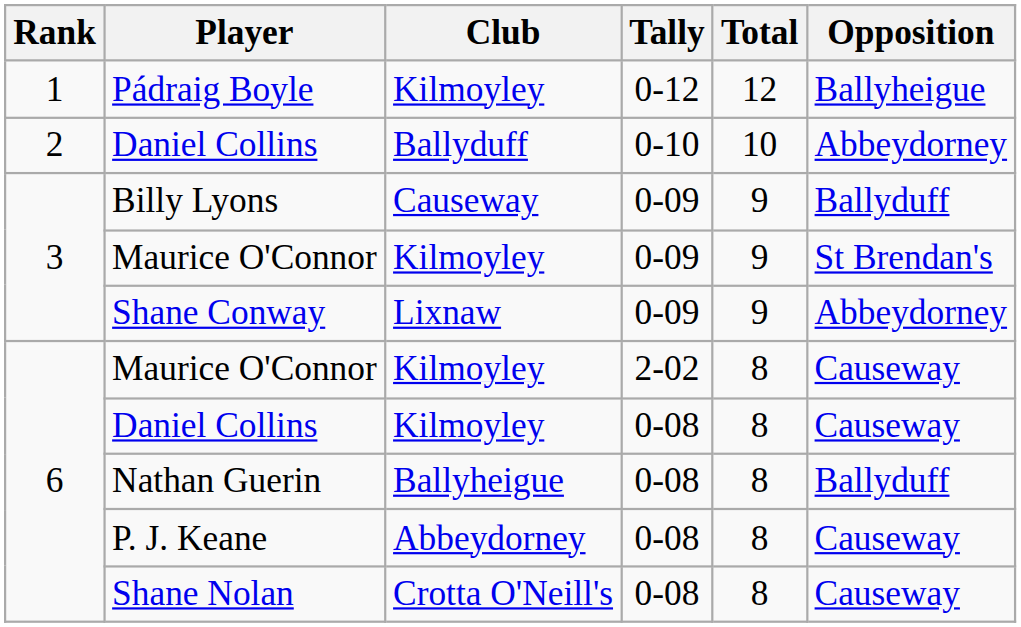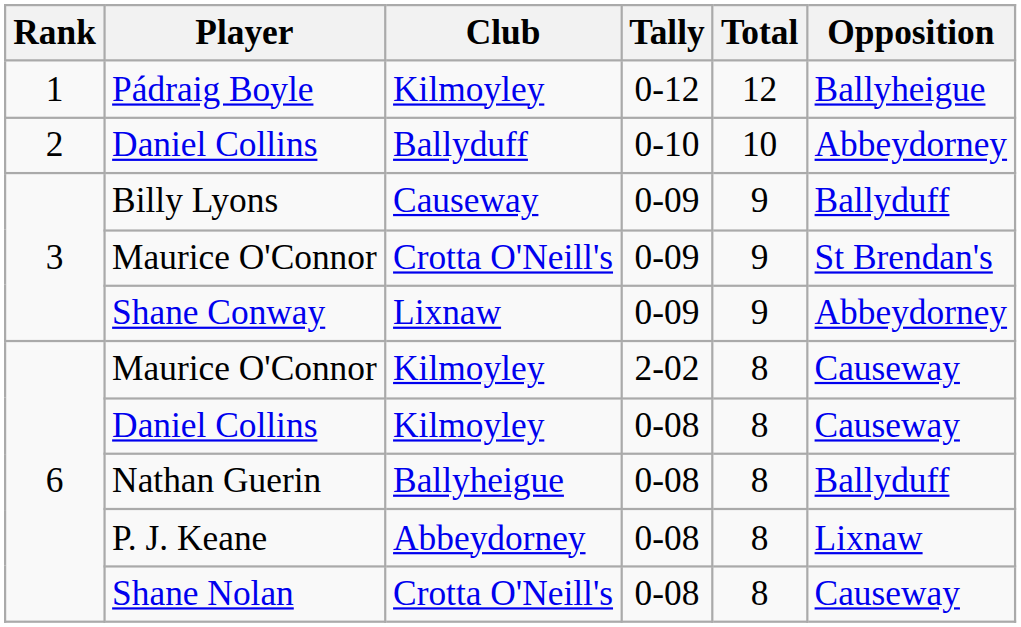 <table class="wikitable">
 <tr>
 <th>Rank</th>
 <th>Player</th>
 <th>Club</th>
 <th>Tally</th>
 <th>Total</th>
 <th>Opposition</th>
 </tr>
 <tr>
 <td rowspan="1" style="text-align:center;">1</td>
 <td><a href='#'>Pádraig Boyle</a></td>
 <td><a href='#'>Kilmoyley</a></td>
 <td align=center>0-12</td>
 <td align=center>12</td>
 <td><a href='#'>Ballyheigue</a></td>
 </tr>
 <tr>
 <td rowspan="1" style="text-align:center;">2</td>
 <td><a href='#'>Daniel Collins</a></td>
 <td><a href='#'>Ballyduff</a></td>
 <td align=center>0-10</td>
 <td align=center>10</td>
 <td><a href='#'>Abbeydorney</a></td>
 </tr>
 <tr>
 <td rowspan="3" style="text-align:center;">3</td>
 <td>Billy Lyons</td>
 <td><a href='#'>Causeway</a></td>
 <td align=center>0-09</td>
 <td align=center>9</td>
 <td><a href='#'>Ballyduff</a></td>
 </tr>
 <tr>
 <td>Maurice O'Connor</td>
-<td><a href='#'>Kilmoyley</a></td>
+<td><a href='#'>Crotta O'Neill's</a></td>
 <td align=center>0-09</td>
 <td align=center>9</td>
 <td><a href='#'>St Brendan's</a></td>
 </tr>
 <tr>
 <td><a href='#'>Shane Conway</a></td>
 <td><a href='#'>Lixnaw</a></td>
 <td align=center>0-09</td>
 <td align=center>9</td>
 <td><a href='#'>Abbeydorney</a></td>
 </tr>
 <tr>
 <td rowspan="5" style="text-align:center;">6</td>
 <td>Maurice O'Connor</td>
 <td><a href='#'>Kilmoyley</a></td>
 <td align=center>2-02</td>
 <td align=center>8</td>
 <td><a href='#'>Causeway</a></td>
 </tr>
 <tr>
 <td><a href='#'>Daniel Collins</a></td>
 <td><a href='#'>Kilmoyley</a></td>
 <td align=center>0-08</td>
 <td align=center>8</td>
 <td><a href='#'>Causeway</a></td>
 </tr>
 <tr>
 <td>Nathan Guerin</td>
 <td><a href='#'>Ballyheigue</a></td>
 <td align=center>0-08</td>
 <td align=center>8</td>
 <td><a href='#'>Ballyduff</a></td>
 </tr>
 <tr>
 <td>P. J. Keane</td>
 <td><a href='#'>Abbeydorney</a></td>
 <td align=center>0-08</td>
 <td align=center>8</td>
-<td><a href='#'>Causeway</a></td>
+<td><a href='#'>Lixnaw</a></td>
 </tr>
 <tr>
 <td><a href='#'>Shane Nolan</a></td>
 <td><a href='#'>Crotta O'Neill's</a></td>
 <td align=center>0-08</td>
 <td align=center>8</td>
 <td><a href='#'>Causeway</a></td>
 </tr>
 </table>
